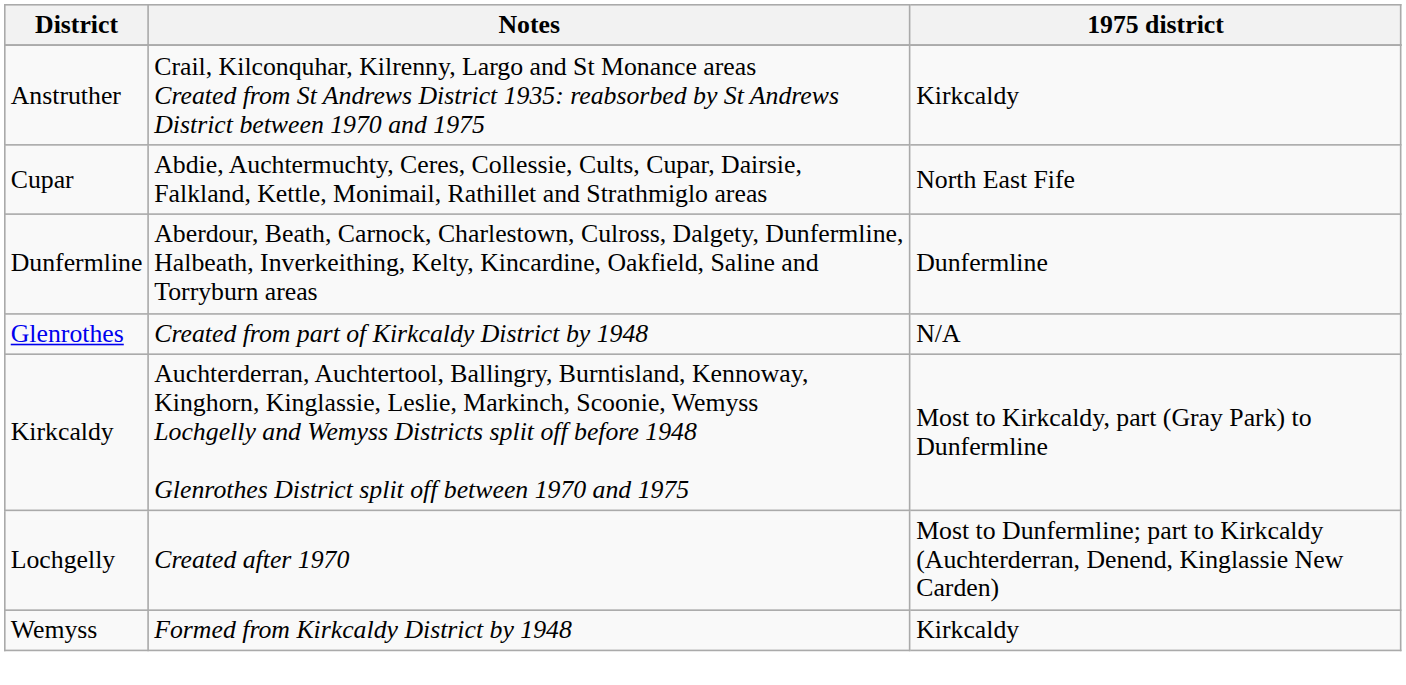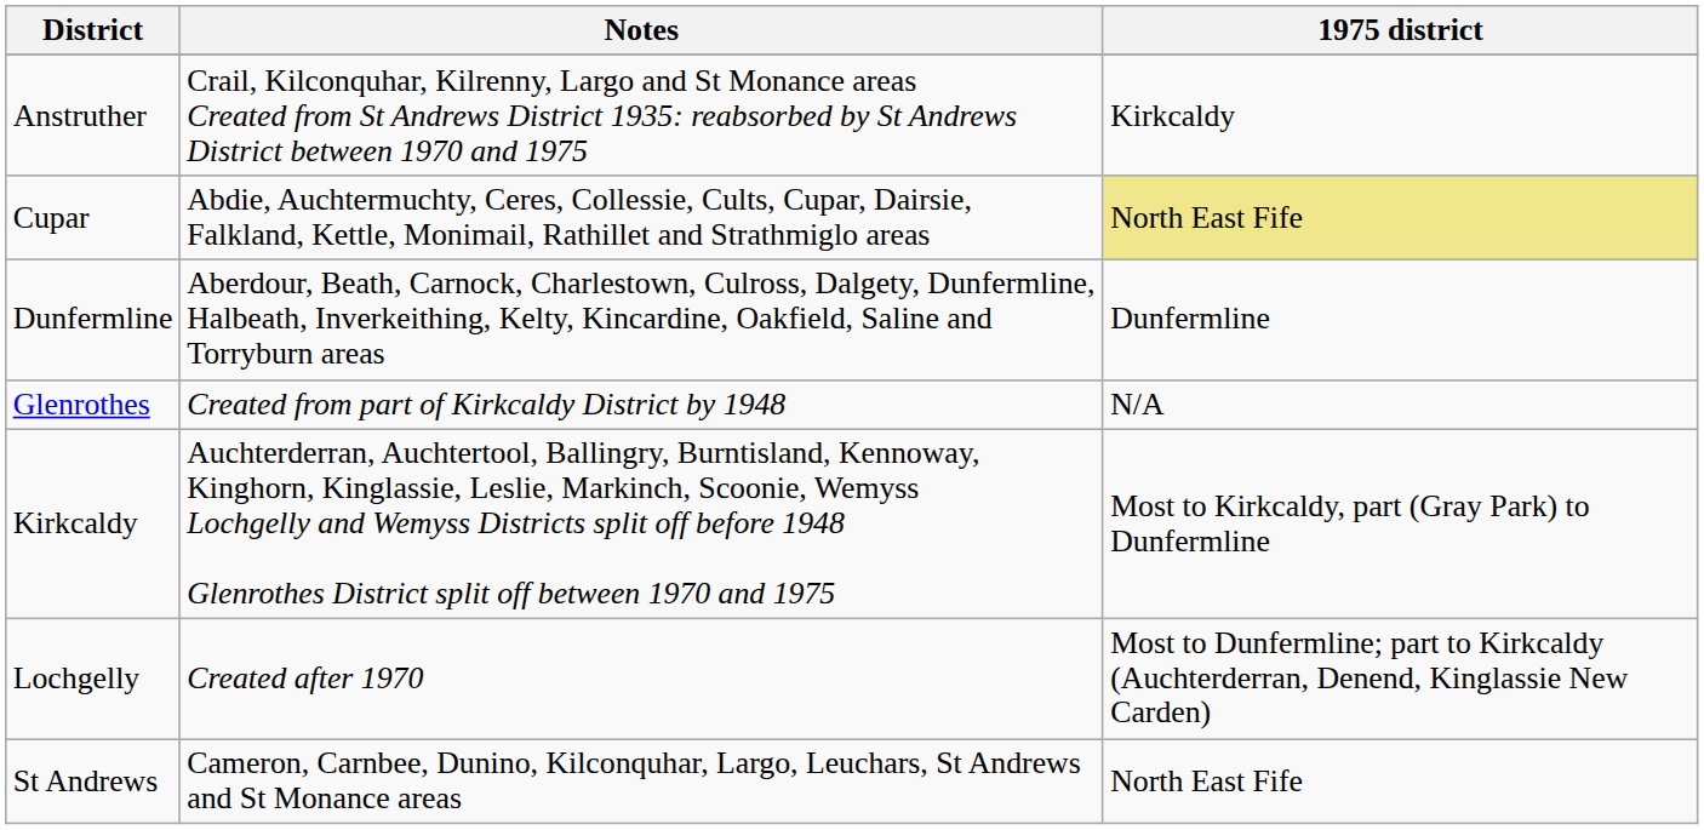 <table class="wikitable">
 <tr>
 <th>District</th>
 <th>Notes</th>
 <th>1975 district</th>
 </tr>
 <tr>
 </tr>
 <tr>
 <td>Anstruther</td>
 <td>Crail, Kilconquhar, Kilrenny, Largo and St Monance areas <br><em>Created from St Andrews District 1935: reabsorbed by St Andrews District between 1970 and 1975</em></td>
 <td>Kirkcaldy</td>
 </tr>
 <tr>
 <td>Cupar</td>
 <td>Abdie, Auchtermuchty, Ceres, Collessie, Cults, Cupar, Dairsie, Falkland, Kettle, Monimail, Rathillet and Strathmiglo areas</td>
-<td>North East Fife</td>
+<td style="background: khaki;">North East Fife</td>
 </tr>
 <tr>
 <td>Dunfermline</td>
 <td>Aberdour, Beath, Carnock, Charlestown, Culross, Dalgety, Dunfermline, Halbeath, Inverkeithing, Kelty, Kincardine, Oakfield, Saline and Torryburn areas</td>
 <td>Dunfermline</td>
 </tr>
 <tr>
 <td><a href='#'>Glenrothes</a></td>
 <td><em>Created from part of Kirkcaldy District by 1948</em></td>
 <td>N/A</td>
 </tr>
 <tr>
 <td>Kirkcaldy</td>
 <td>Auchterderran, Auchtertool, Ballingry, Burntisland, Kennoway, Kinghorn, Kinglassie, Leslie, Markinch, Scoonie, Wemyss <br><em>Lochgelly and Wemyss Districts split off before 1948</em><br><br><em>Glenrothes District split off between 1970 and 1975</em></td>
 <td>Most to Kirkcaldy, part (Gray Park) to Dunfermline</td>
 </tr>
 <tr>
 <td>Lochgelly</td>
 <td><em>Created after 1970</em></td>
 <td>Most to Dunfermline; part to Kirkcaldy (Auchterderran, Denend, Kinglassie New Carden)</td>
 </tr>
 <tr>
-<td>Wemyss</td>
-<td><em>Formed from Kirkcaldy District by 1948</em></td>
-<td>Kirkcaldy</td>
+<td>St Andrews</td>
+<td>Cameron, Carnbee, Dunino, Kilconquhar, Largo, Leuchars, St Andrews and St Monance areas</td>
+<td>North East Fife</td>
 </tr>
 </table>
